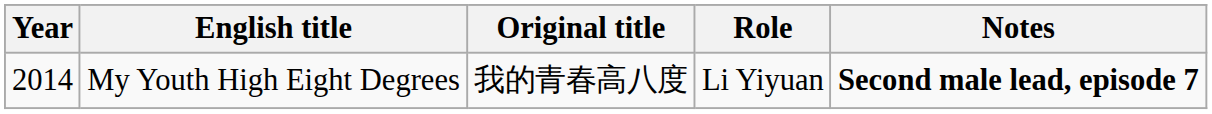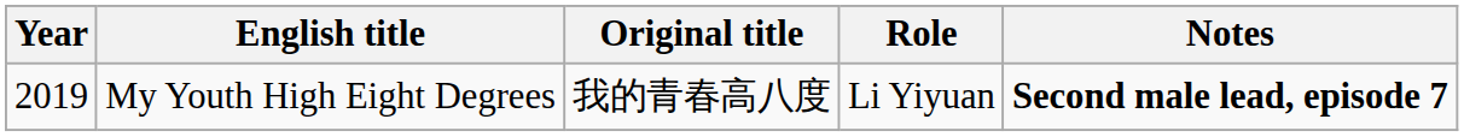 <table class="wikitable">
 <tr>
 <th>Year</th>
 <th>English title</th>
 <th>Original title</th>
 <th>Role</th>
 <th>Notes</th>
 </tr>
 <tr>
-<td>2014</td>
+<td>2019</td>
 <td>My Youth High Eight Degrees</td>
 <td>我的青春高八度</td>
 <td>Li Yiyuan</td>
 <td><strong>Second male lead, episode 7</strong></td>
 </tr>
 </table>
